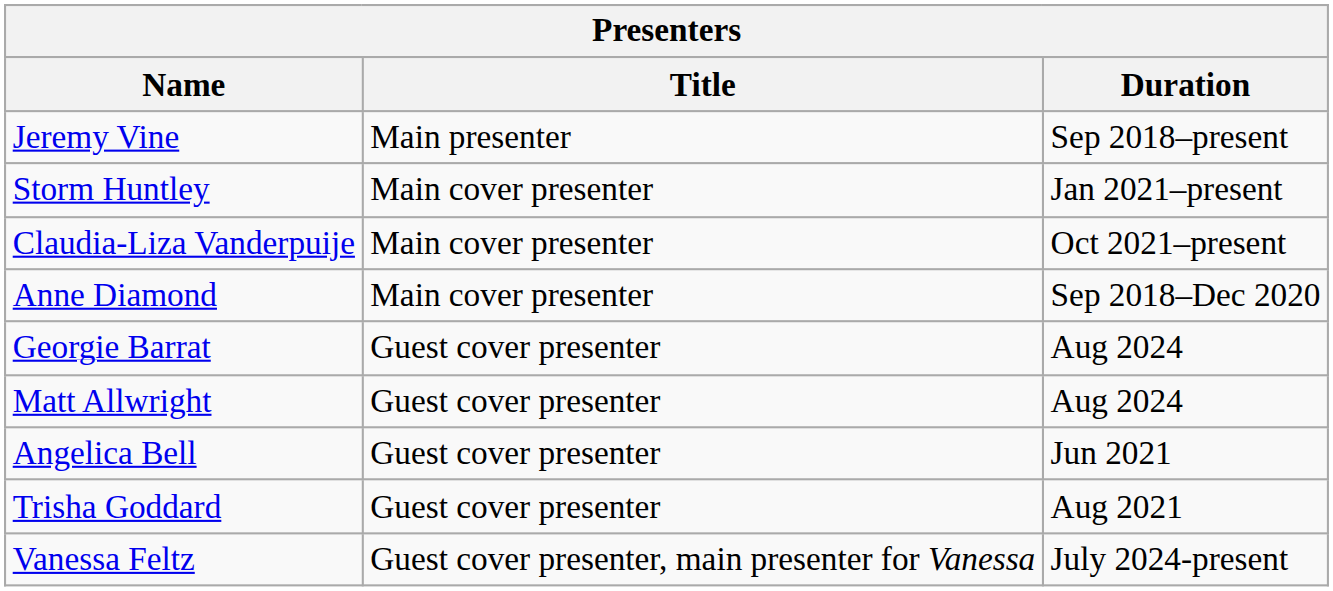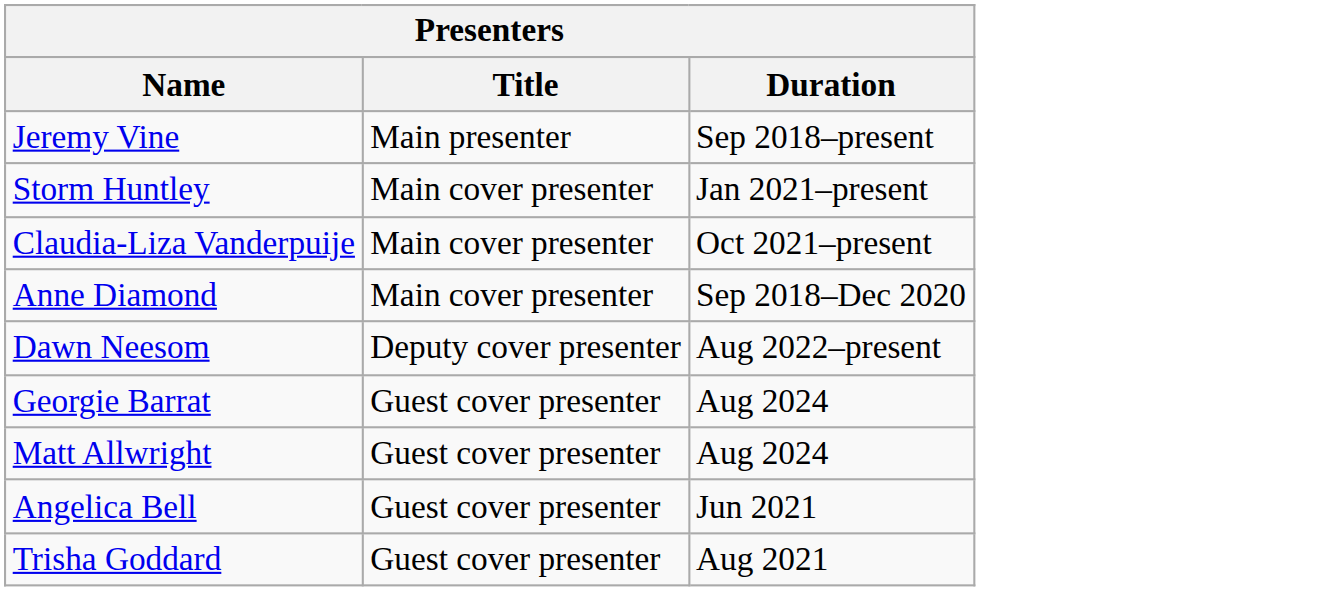 <table class="wikitable">
 <tr>
 <th colspan="3">Presenters</th>
 </tr>
 <tr>
 <th>Name</th>
 <th>Title</th>
 <th>Duration</th>
 </tr>
 <tr>
 <td><a href='#'>Jeremy Vine</a></td>
 <td>Main presenter</td>
 <td>Sep 2018–present</td>
 </tr>
 <tr>
 <td><a href='#'>Storm Huntley</a></td>
 <td>Main cover presenter</td>
 <td>Jan 2021–present</td>
 </tr>
 <tr>
 <td><a href='#'>Claudia-Liza Vanderpuije</a></td>
 <td>Main cover presenter</td>
 <td>Oct 2021–present</td>
 </tr>
 <tr>
 <td><a href='#'>Anne Diamond</a></td>
 <td>Main cover presenter</td>
 <td>Sep 2018–Dec 2020</td>
 </tr>
 <tr>
+<td><a href='#'>Dawn Neesom</a></td>
+<td>Deputy cover presenter</td>
+<td>Aug 2022–present</td>
+</tr>
+<tr>
 <td><a href='#'>Georgie Barrat</a></td>
 <td>Guest cover presenter</td>
 <td>Aug 2024</td>
 </tr>
 <tr>
 <td><a href='#'>Matt Allwright</a></td>
 <td>Guest cover presenter</td>
 <td>Aug 2024</td>
 </tr>
 <tr>
 <td><a href='#'>Angelica Bell</a></td>
 <td>Guest cover presenter</td>
 <td>Jun 2021</td>
 </tr>
 <tr>
 <td><a href='#'>Trisha Goddard</a></td>
 <td>Guest cover presenter</td>
 <td>Aug 2021</td>
 </tr>
-<tr>
-<td><a href='#'>Vanessa Feltz</a></td>
-<td>Guest cover presenter, main presenter for <em>Vanessa</em></td>
-<td>July 2024-present</td>
-</tr>
 </table>
